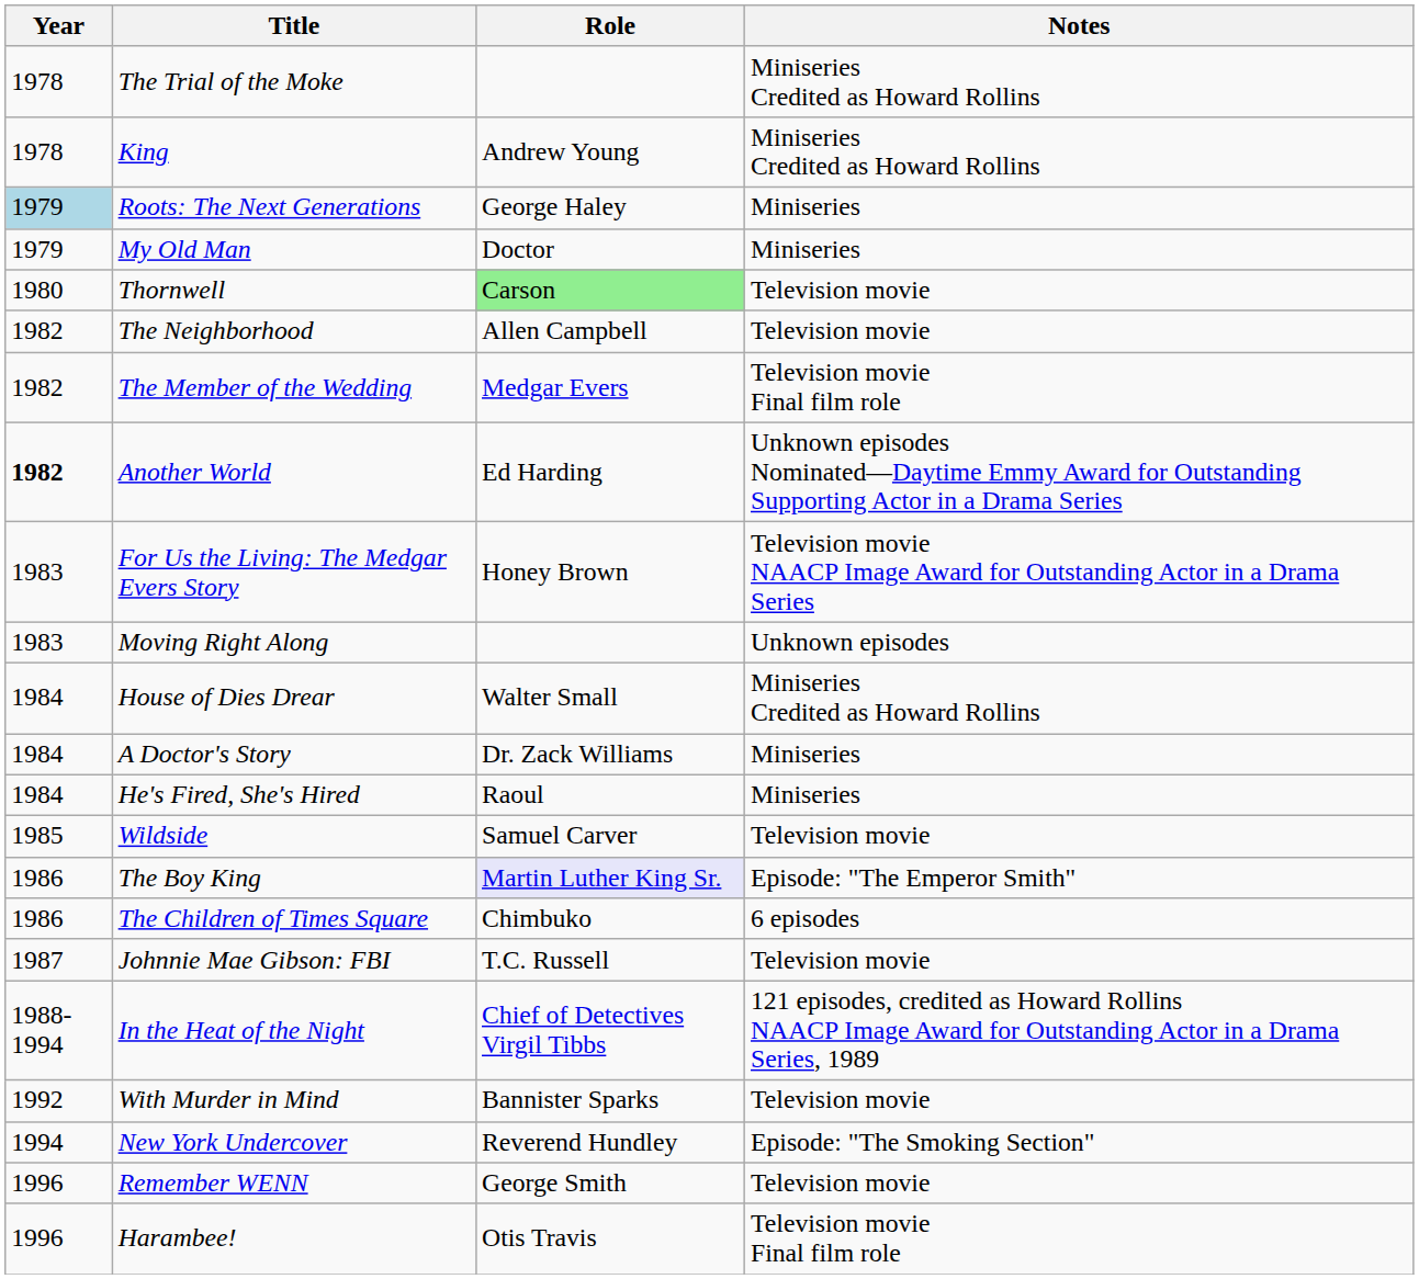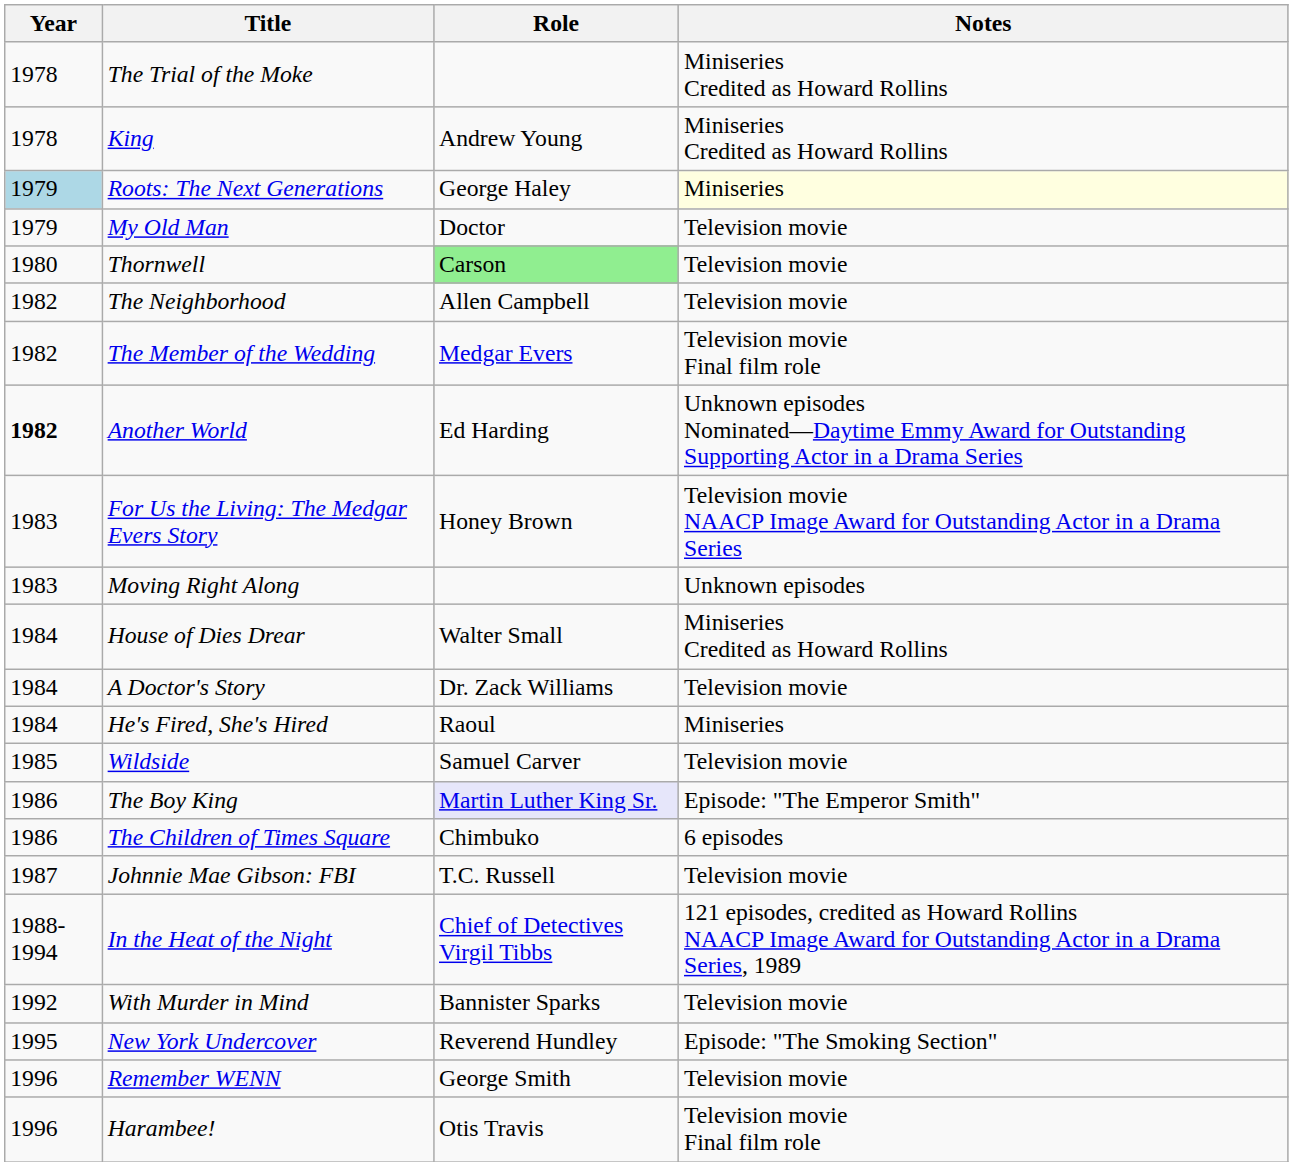 <table class="wikitable sortable">
 <tr>
 <th>Year</th>
 <th>Title</th>
 <th>Role</th>
 <th class="unsortable">Notes</th>
 </tr>
 <tr>
 <td>1978</td>
 <td><em>The Trial of the Moke</em></td>
 <td></td>
 <td>Miniseries<br>Credited as Howard Rollins</td>
 </tr>
 <tr>
 <td>1978</td>
 <td><em><a href='#'>King</a></em></td>
 <td>Andrew Young</td>
 <td>Miniseries<br>Credited as Howard Rollins</td>
 </tr>
 <tr>
 <td style="background: lightblue;">1979</td>
 <td><em><a href='#'>Roots: The Next Generations</a></em></td>
 <td>George Haley</td>
-<td>Miniseries</td>
+<td style="background: lightyellow;">Miniseries</td>
 </tr>
 <tr>
 <td>1979</td>
 <td><em><a href='#'>My Old Man</a></em></td>
 <td>Doctor</td>
-<td>Miniseries</td>
+<td>Television movie</td>
 </tr>
 <tr>
 <td>1980</td>
 <td><em>Thornwell</em></td>
 <td style="background: lightgreen;">Carson</td>
 <td>Television movie</td>
 </tr>
 <tr>
 <td>1982</td>
 <td><em>The Neighborhood</em></td>
 <td>Allen Campbell</td>
 <td>Television movie</td>
 </tr>
 <tr>
 <td>1982</td>
 <td><em><a href='#'>The Member of the Wedding</a></em></td>
 <td><a href='#'>Medgar Evers</a></td>
 <td>Television movie<br>Final film role</td>
 </tr>
 <tr>
 <td><strong>1982</strong></td>
 <td><em><a href='#'>Another World</a></em></td>
 <td>Ed Harding</td>
 <td>Unknown episodes<br>Nominated—<a href='#'>Daytime Emmy Award for Outstanding Supporting Actor in a Drama Series</a></td>
 </tr>
 <tr>
 <td>1983</td>
 <td><em><a href='#'>For Us the Living: The Medgar Evers Story</a></em></td>
 <td>Honey Brown</td>
 <td>Television movie<br><a href='#'>NAACP Image Award for Outstanding Actor in a Drama Series</a></td>
 </tr>
 <tr>
 <td>1983</td>
 <td><em>Moving Right Along</em></td>
 <td></td>
 <td>Unknown episodes</td>
 </tr>
 <tr>
 <td>1984</td>
 <td><em>House of Dies Drear</em></td>
 <td>Walter Small</td>
 <td>Miniseries<br>Credited as Howard Rollins</td>
 </tr>
 <tr>
 <td>1984</td>
 <td><em>A Doctor's Story</em></td>
 <td>Dr. Zack Williams</td>
-<td>Miniseries</td>
+<td>Television movie</td>
 </tr>
 <tr>
 <td>1984</td>
 <td><em>He's Fired, She's Hired</em></td>
 <td>Raoul</td>
 <td>Miniseries</td>
 </tr>
 <tr>
 <td>1985</td>
 <td><em><a href='#'>Wildside</a></em></td>
 <td>Samuel Carver</td>
 <td>Television movie</td>
 </tr>
 <tr>
 <td>1986</td>
 <td><em>The Boy King</em></td>
 <td style="background: lavender;"><a href='#'>Martin Luther King Sr.</a></td>
 <td>Episode: "The Emperor Smith"</td>
 </tr>
 <tr>
 <td>1986</td>
 <td><em><a href='#'>The Children of Times Square</a></em></td>
 <td>Chimbuko</td>
 <td>6 episodes</td>
 </tr>
 <tr>
 <td>1987</td>
 <td><em>Johnnie Mae Gibson: FBI</em></td>
 <td>T.C. Russell</td>
 <td>Television movie</td>
 </tr>
 <tr>
 <td>1988-1994</td>
 <td><em><a href='#'>In the Heat of the Night</a></em></td>
 <td><a href='#'>Chief of Detectives Virgil Tibbs</a></td>
 <td>121 episodes, credited as Howard Rollins<br><a href='#'>NAACP Image Award for Outstanding Actor in a Drama Series</a>, 1989</td>
 </tr>
 <tr>
 <td>1992</td>
 <td><em>With Murder in Mind</em></td>
 <td>Bannister Sparks</td>
 <td>Television movie</td>
 </tr>
 <tr>
-<td>1994</td>
+<td>1995</td>
 <td><em><a href='#'>New York Undercover</a></em></td>
 <td>Reverend Hundley</td>
 <td>Episode: "The Smoking Section"</td>
 </tr>
 <tr>
 <td>1996</td>
 <td><em><a href='#'>Remember WENN</a></em></td>
 <td>George Smith</td>
 <td>Television movie</td>
 </tr>
 <tr>
 <td>1996</td>
 <td><em>Harambee!</em></td>
 <td>Otis Travis</td>
 <td>Television movie<br>Final film role</td>
 </tr>
 </table>
